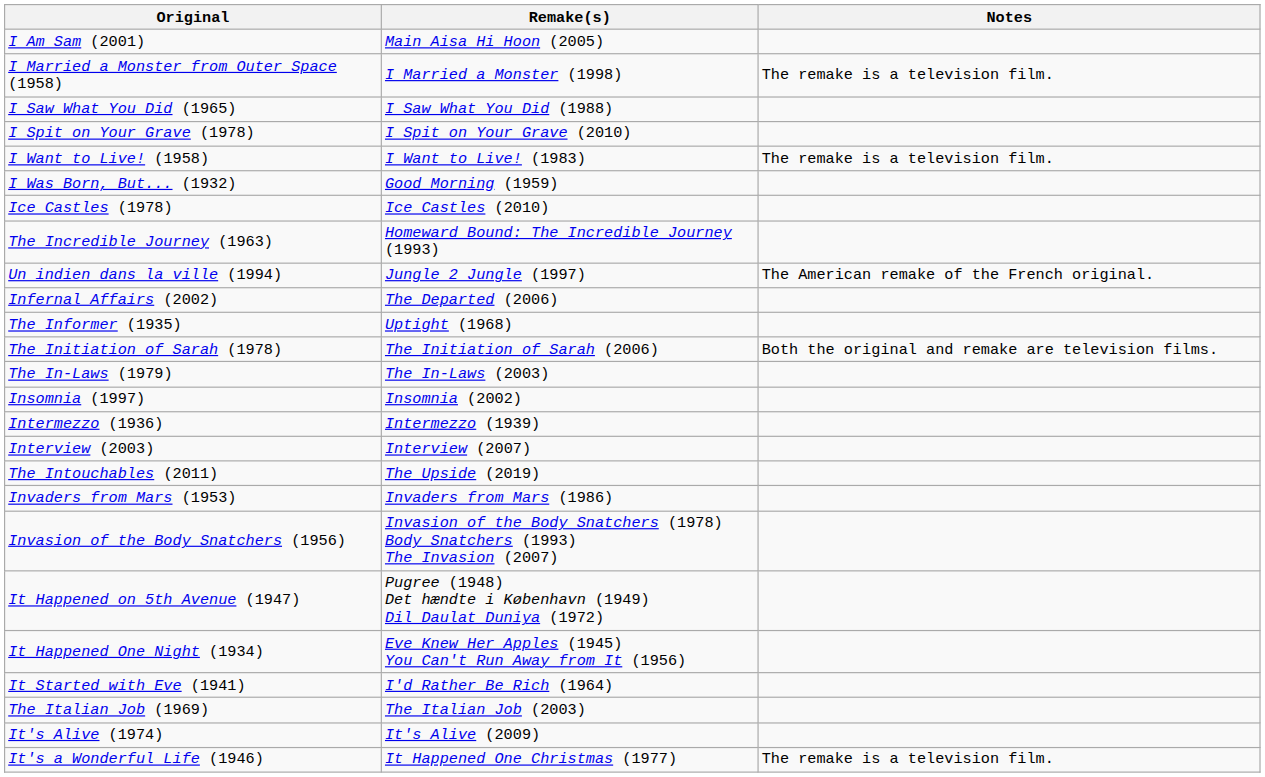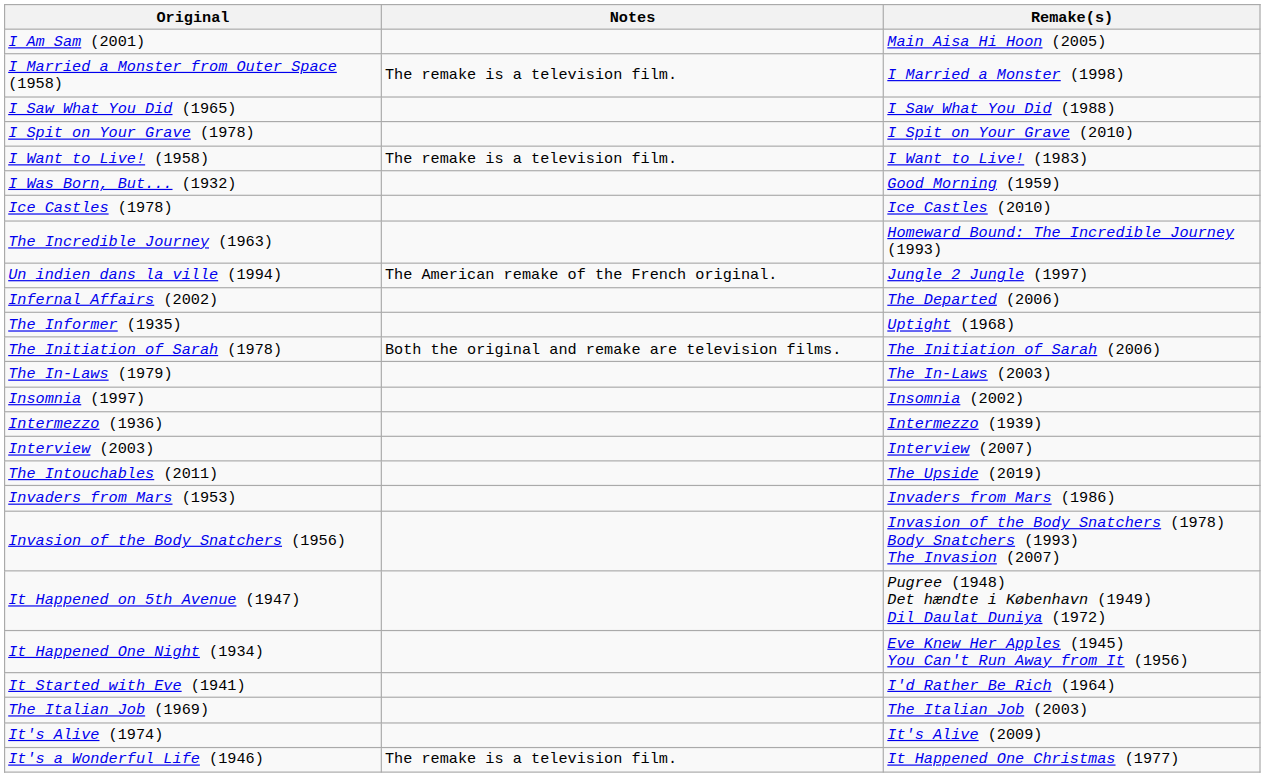 <table class="wikitable" style="width:85%">
 <tr>
 <th style="width:30%">Original</th>
+<th>Notes</th>
 <th style="width:30%">Remake(s)</th>
-<th>Notes</th>
 </tr>
 <tr>
 <td><em><a href='#'>I Am Sam</a></em> (2001)</td>
+<td></td>
 <td><em><a href='#'>Main Aisa Hi Hoon</a></em> (2005)</td>
-<td></td>
 </tr>
 <tr>
 <td><em><a href='#'>I Married a Monster from Outer Space</a></em> (1958)</td>
+<td>The remake is a television film.</td>
 <td><em><a href='#'>I Married a Monster</a></em> (1998)</td>
-<td>The remake is a television film.</td>
 </tr>
 <tr>
 <td><em><a href='#'>I Saw What You Did</a></em> (1965)</td>
+<td></td>
 <td><em><a href='#'>I Saw What You Did</a></em> (1988)</td>
-<td></td>
 </tr>
 <tr>
 <td><em><a href='#'>I Spit on Your Grave</a></em> (1978)</td>
+<td></td>
 <td><em><a href='#'>I Spit on Your Grave</a></em> (2010)</td>
-<td></td>
 </tr>
 <tr>
 <td><em><a href='#'>I Want to Live!</a></em> (1958)</td>
+<td>The remake is a television film.</td>
 <td><em><a href='#'>I Want to Live!</a></em> (1983)</td>
-<td>The remake is a television film.</td>
 </tr>
 <tr>
 <td><em><a href='#'>I Was Born, But...</a></em> (1932)</td>
+<td></td>
 <td><em><a href='#'>Good Morning</a></em> (1959)</td>
-<td></td>
 </tr>
 <tr>
 <td><em><a href='#'>Ice Castles</a></em> (1978)</td>
+<td></td>
 <td><em><a href='#'>Ice Castles</a></em> (2010)</td>
-<td></td>
 </tr>
 <tr>
 <td><em><a href='#'>The Incredible Journey</a></em> (1963)</td>
+<td></td>
 <td><em><a href='#'>Homeward Bound: The Incredible Journey</a></em> (1993)</td>
-<td></td>
 </tr>
 <tr>
 <td><em><a href='#'>Un indien dans la ville</a></em> (1994)</td>
+<td>The American remake of the French original.</td>
 <td><em><a href='#'>Jungle 2 Jungle</a></em> (1997)</td>
-<td>The American remake of the French original.</td>
 </tr>
 <tr>
 <td><em><a href='#'>Infernal Affairs</a></em> (2002)</td>
+<td></td>
 <td><em><a href='#'>The Departed</a></em> (2006)</td>
-<td></td>
 </tr>
 <tr>
 <td><em><a href='#'>The Informer</a></em> (1935)</td>
+<td></td>
 <td><em><a href='#'>Uptight</a></em> (1968)</td>
-<td></td>
 </tr>
 <tr>
 <td><em><a href='#'>The Initiation of Sarah</a></em> (1978)</td>
+<td>Both the original and remake are television films.</td>
 <td><em><a href='#'>The Initiation of Sarah</a></em> (2006)</td>
-<td>Both the original and remake are television films.</td>
 </tr>
 <tr>
 <td><em><a href='#'>The In-Laws</a></em> (1979)</td>
+<td></td>
 <td><em><a href='#'>The In-Laws</a></em> (2003)</td>
-<td></td>
 </tr>
 <tr>
 <td><em><a href='#'>Insomnia</a></em> (1997)</td>
+<td></td>
 <td><em><a href='#'>Insomnia</a></em> (2002)</td>
-<td></td>
 </tr>
 <tr>
 <td><em><a href='#'>Intermezzo</a></em> (1936)</td>
+<td></td>
 <td><em><a href='#'>Intermezzo</a></em> (1939)</td>
-<td></td>
 </tr>
 <tr>
 <td><em><a href='#'>Interview</a></em> (2003)</td>
+<td></td>
 <td><em><a href='#'>Interview</a></em> (2007)</td>
-<td></td>
 </tr>
 <tr>
 <td><em><a href='#'>The Intouchables</a></em> (2011)</td>
+<td></td>
 <td><em><a href='#'>The Upside</a></em> (2019)</td>
-<td></td>
 </tr>
 <tr>
 <td><em><a href='#'>Invaders from Mars</a></em> (1953)</td>
+<td></td>
 <td><em><a href='#'>Invaders from Mars</a></em> (1986)</td>
-<td></td>
 </tr>
 <tr>
 <td><em><a href='#'>Invasion of the Body Snatchers</a></em> (1956)</td>
+<td></td>
 <td><em><a href='#'>Invasion of the Body Snatchers</a></em> (1978) <br> <em><a href='#'>Body Snatchers</a></em> (1993) <br> <em><a href='#'>The Invasion</a></em> (2007)</td>
-<td></td>
 </tr>
 <tr>
 <td><em><a href='#'>It Happened on 5th Avenue</a></em> (1947)</td>
+<td></td>
 <td><em>Pugree</em> (1948) <br> <em>Det hændte i København</em> (1949) <br> <em><a href='#'>Dil Daulat Duniya</a></em> (1972)</td>
-<td></td>
 </tr>
 <tr>
 <td><em><a href='#'>It Happened One Night</a></em> (1934)</td>
+<td></td>
 <td><em><a href='#'>Eve Knew Her Apples</a></em> (1945) <br> <em><a href='#'>You Can't Run Away from It</a></em> (1956)</td>
-<td></td>
 </tr>
 <tr>
 <td><em><a href='#'>It Started with Eve</a></em> (1941)</td>
+<td></td>
 <td><em><a href='#'>I'd Rather Be Rich</a></em> (1964)</td>
-<td></td>
 </tr>
 <tr>
 <td><em><a href='#'>The Italian Job</a></em> (1969)</td>
+<td></td>
 <td><em><a href='#'>The Italian Job</a></em> (2003)</td>
-<td></td>
 </tr>
 <tr>
 <td><em><a href='#'>It's Alive</a></em> (1974)</td>
+<td></td>
 <td><em><a href='#'>It's Alive</a></em> (2009)</td>
-<td></td>
 </tr>
 <tr>
 <td><em><a href='#'>It's a Wonderful Life</a></em> (1946)</td>
+<td>The remake is a television film.</td>
 <td><em><a href='#'>It Happened One Christmas</a></em> (1977)</td>
-<td>The remake is a television film.</td>
 </tr>
 </table>
